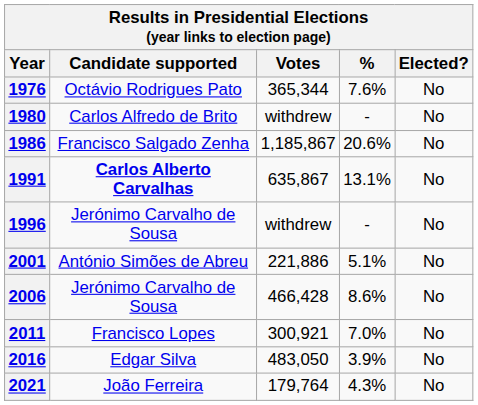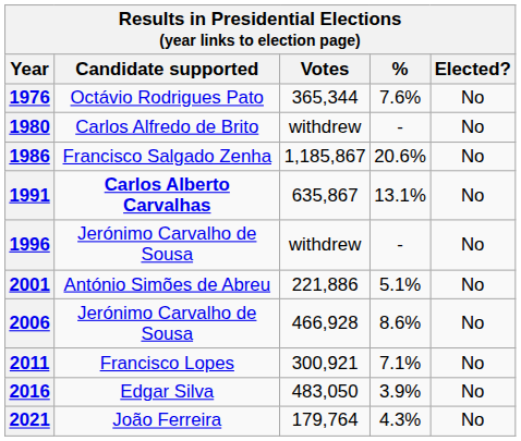 <table class="wikitable" style="text-align:center">
 <tr>
 <th colspan="10"><strong>Results in Presidential Elections<br> <small>(year links to election page)</small></strong></th>
 </tr>
 <tr>
 <th style="width: 20px">Year</th>
 <th style="width:190px">Candidate supported</th>
 <th style="width: 40px">Votes</th>
 <th style="width: 20px">%</th>
 <th style="width: 20px">Elected?</th>
 </tr>
 <tr>
 <th><a href='#'>1976</a></th>
 <td><a href='#'>Octávio Rodrigues Pato</a></td>
 <td>365,344</td>
 <td>7.6%</td>
 <td>No</td>
 </tr>
 <tr>
 <th><a href='#'>1980</a></th>
 <td><a href='#'>Carlos Alfredo de Brito</a></td>
 <td>withdrew</td>
 <td>-</td>
 <td>No</td>
 </tr>
 <tr>
 <th><a href='#'>1986</a></th>
 <td><a href='#'>Francisco Salgado Zenha</a></td>
 <td>1,185,867</td>
 <td>20.6%</td>
 <td>No</td>
 </tr>
 <tr>
 <th><a href='#'>1991</a></th>
 <td><strong><a href='#'>Carlos Alberto Carvalhas</a></strong></td>
 <td>635,867</td>
 <td>13.1%</td>
 <td>No</td>
 </tr>
 <tr>
 <th><a href='#'>1996</a></th>
 <td><a href='#'>Jerónimo Carvalho de Sousa</a></td>
 <td>withdrew</td>
 <td>-</td>
 <td>No</td>
 </tr>
 <tr>
 <th><a href='#'>2001</a></th>
 <td><a href='#'>António Simões de Abreu</a></td>
 <td>221,886</td>
 <td>5.1%</td>
 <td>No</td>
 </tr>
 <tr>
 <th><a href='#'>2006</a></th>
 <td><a href='#'>Jerónimo Carvalho de Sousa</a></td>
-<td>466,428</td>
+<td>466,928</td>
 <td>8.6%</td>
 <td>No</td>
 </tr>
 <tr>
 <th><a href='#'>2011</a></th>
 <td><a href='#'>Francisco Lopes</a></td>
 <td>300,921</td>
-<td>7.0%</td>
+<td>7.1%</td>
 <td>No</td>
 </tr>
 <tr>
 <th><a href='#'>2016</a></th>
 <td><a href='#'>Edgar Silva</a></td>
 <td>483,050</td>
 <td>3.9%</td>
 <td>No</td>
 </tr>
 <tr>
 <th><a href='#'>2021</a></th>
 <td><a href='#'>João Ferreira</a></td>
 <td>179,764</td>
 <td>4.3%</td>
 <td>No</td>
 </tr>
 </table>
